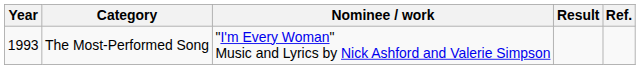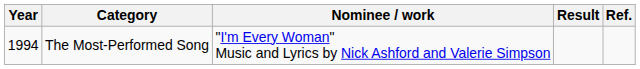 <table class="wikitable">
 <tr>
 <th>Year</th>
 <th>Category</th>
 <th>Nominee / work</th>
 <th>Result</th>
 <th>Ref.</th>
 </tr>
 <tr>
-<td>1993</td>
+<td>1994</td>
 <td>The Most-Performed Song</td>
 <td>"<a href='#'>I'm Every Woman</a>" <br> Music and Lyrics by <a href='#'>Nick Ashford and Valerie Simpson</a></td>
 <td></td>
 <td align="center"></td>
 </tr>
 </table>
